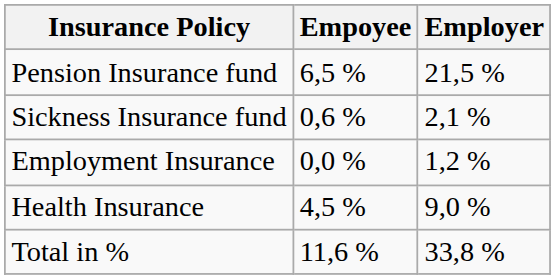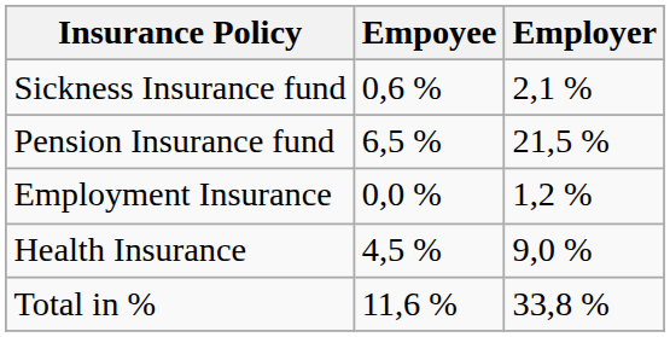 <table class="wikitable">
 <tr>
 <th>Insurance Policy</th>
 <th>Empoyee</th>
 <th>Employer</th>
 </tr>
 <tr>
+<td>Sickness Insurance fund</td>
+<td>0,6 %</td>
+<td>2,1 %</td>
+</tr>
+<tr>
 <td>Pension Insurance fund</td>
 <td>6,5 %</td>
 <td>21,5 %</td>
-</tr>
-<tr>
-<td>Sickness Insurance fund</td>
-<td>0,6 %</td>
-<td>2,1 %</td>
 </tr>
 <tr>
 <td>Employment Insurance</td>
 <td>0,0 %</td>
 <td>1,2 %</td>
 </tr>
 <tr>
 <td>Health Insurance</td>
 <td>4,5 %</td>
 <td>9,0 %</td>
 </tr>
 <tr>
 <td>Total in %</td>
 <td>11,6 %</td>
 <td>33,8 %</td>
 </tr>
 </table>
